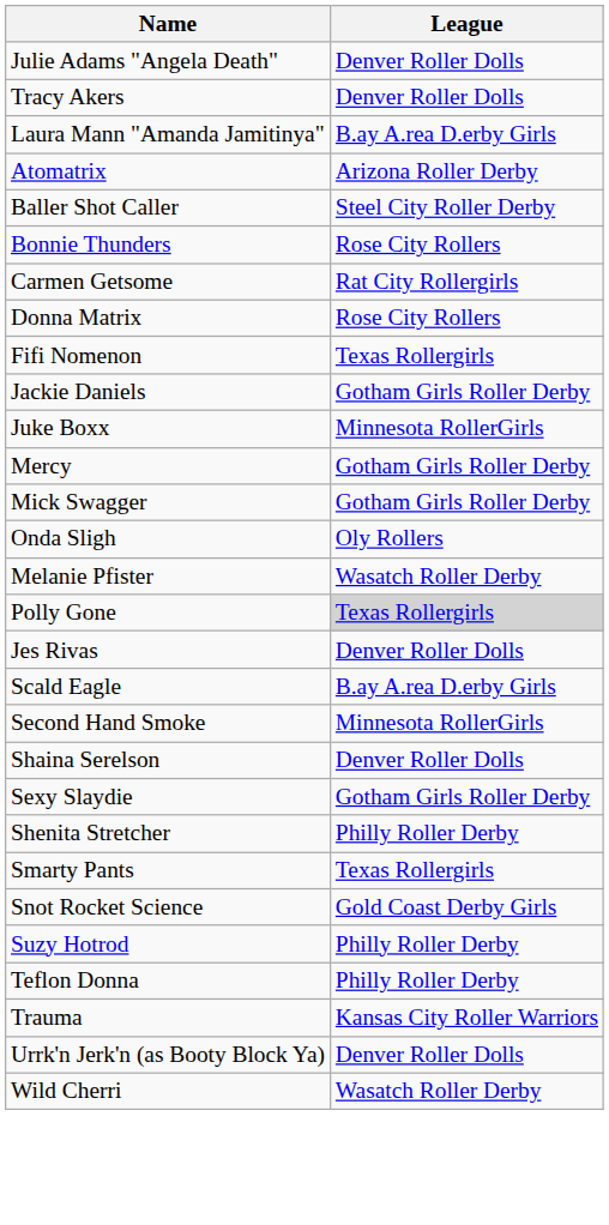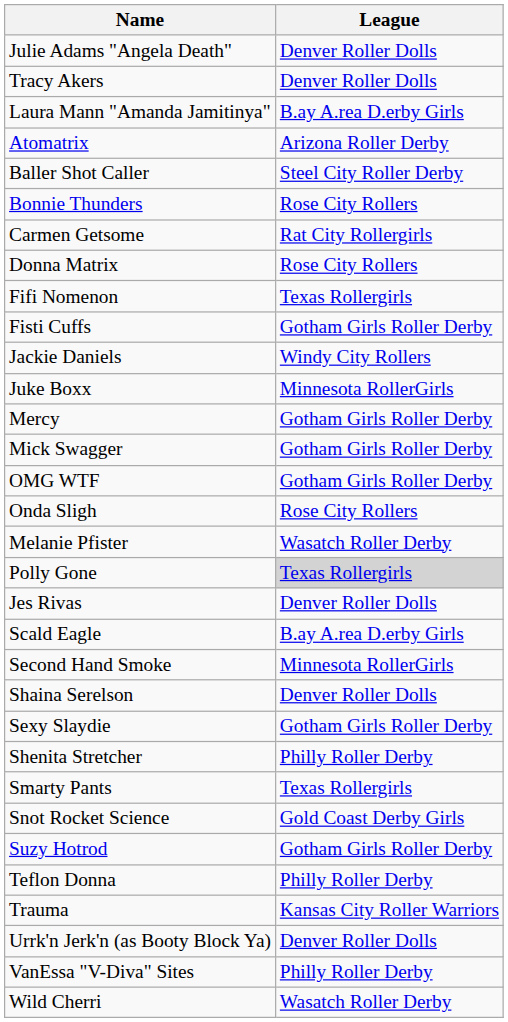 <table class="wikitable sortable">
 <tr>
 <th>Name</th>
 <th>League</th>
 </tr>
 <tr>
 <td>Julie Adams "Angela Death"</td>
 <td><a href='#'>Denver Roller Dolls</a></td>
 </tr>
 <tr>
 <td>Tracy Akers</td>
 <td><a href='#'>Denver Roller Dolls</a></td>
 </tr>
 <tr>
 <td>Laura Mann "Amanda Jamitinya"</td>
 <td><a href='#'>B.ay A.rea D.erby Girls</a></td>
 </tr>
 <tr>
 <td><a href='#'>Atomatrix</a></td>
 <td><a href='#'>Arizona Roller Derby</a></td>
 </tr>
 <tr>
 <td>Baller Shot Caller</td>
 <td><a href='#'>Steel City Roller Derby</a></td>
 </tr>
 <tr>
 <td><a href='#'>Bonnie Thunders</a></td>
 <td><a href='#'>Rose City Rollers</a></td>
 </tr>
 <tr>
 <td>Carmen Getsome</td>
 <td><a href='#'>Rat City Rollergirls</a></td>
 </tr>
 <tr>
 <td>Donna Matrix</td>
 <td><a href='#'>Rose City Rollers</a></td>
 </tr>
 <tr>
 <td>Fifi Nomenon</td>
 <td><a href='#'>Texas Rollergirls</a></td>
 </tr>
 <tr>
+<td>Fisti Cuffs</td>
+<td><a href='#'>Gotham Girls Roller Derby</a></td>
+</tr>
+<tr>
 <td>Jackie Daniels</td>
-<td><a href='#'>Gotham Girls Roller Derby</a></td>
+<td><a href='#'>Windy City Rollers</a></td>
 </tr>
 <tr>
 <td>Juke Boxx</td>
 <td><a href='#'>Minnesota RollerGirls</a></td>
 </tr>
 <tr>
 <td>Mercy</td>
 <td><a href='#'>Gotham Girls Roller Derby</a></td>
 </tr>
 <tr>
 <td>Mick Swagger</td>
 <td><a href='#'>Gotham Girls Roller Derby</a></td>
 </tr>
 <tr>
+<td>OMG WTF</td>
+<td><a href='#'>Gotham Girls Roller Derby</a></td>
+</tr>
+<tr>
 <td>Onda Sligh</td>
-<td><a href='#'>Oly Rollers</a></td>
+<td><a href='#'>Rose City Rollers</a></td>
 </tr>
 <tr>
 <td>Melanie Pfister</td>
 <td><a href='#'>Wasatch Roller Derby</a></td>
 </tr>
 <tr>
 <td>Polly Gone</td>
 <td style="background: lightgrey;"><a href='#'>Texas Rollergirls</a></td>
 </tr>
 <tr>
 <td>Jes Rivas</td>
 <td><a href='#'>Denver Roller Dolls</a></td>
 </tr>
 <tr>
 <td>Scald Eagle</td>
 <td><a href='#'>B.ay A.rea D.erby Girls</a></td>
 </tr>
 <tr>
 <td>Second Hand Smoke</td>
 <td><a href='#'>Minnesota RollerGirls</a></td>
 </tr>
 <tr>
 <td>Shaina Serelson</td>
 <td><a href='#'>Denver Roller Dolls</a></td>
 </tr>
 <tr>
 <td>Sexy Slaydie</td>
 <td><a href='#'>Gotham Girls Roller Derby</a></td>
 </tr>
 <tr>
 <td>Shenita Stretcher</td>
 <td><a href='#'>Philly Roller Derby</a></td>
 </tr>
 <tr>
 <td>Smarty Pants</td>
 <td><a href='#'>Texas Rollergirls</a></td>
 </tr>
 <tr>
 <td>Snot Rocket Science</td>
 <td><a href='#'>Gold Coast Derby Girls</a></td>
 </tr>
 <tr>
 <td><a href='#'>Suzy Hotrod</a></td>
-<td><a href='#'>Philly Roller Derby</a></td>
+<td><a href='#'>Gotham Girls Roller Derby</a></td>
 </tr>
 <tr>
 <td>Teflon Donna</td>
 <td><a href='#'>Philly Roller Derby</a></td>
 </tr>
 <tr>
 <td>Trauma</td>
 <td><a href='#'>Kansas City Roller Warriors</a></td>
 </tr>
 <tr>
 <td>Urrk'n Jerk'n (as Booty Block Ya)</td>
 <td><a href='#'>Denver Roller Dolls</a></td>
 </tr>
 <tr>
+<td>VanEssa "V-Diva" Sites</td>
+<td><a href='#'>Philly Roller Derby</a></td>
+</tr>
+<tr>
 <td>Wild Cherri</td>
 <td><a href='#'>Wasatch Roller Derby</a></td>
 </tr>
 </table>
